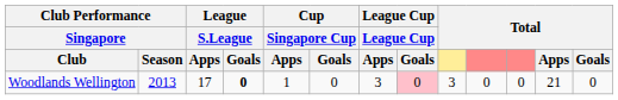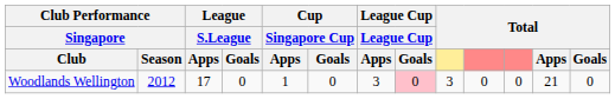 <table class="wikitable" style="text-align:center">
 <tr>
 <th colspan="2">Club Performance</th>
 <th colspan="2">League</th>
 <th colspan="2">Cup</th>
 <th colspan="2">League Cup</th>
 <th colspan="5" rowspan="2">Total</th>
 </tr>
 <tr>
 <th colspan="2"><a href='#'>Singapore</a></th>
 <th colspan="2"><a href='#'>S.League</a></th>
 <th colspan="2"><a href='#'>Singapore Cup</a></th>
 <th colspan="2"><a href='#'>League Cup</a></th>
 </tr>
 <tr>
 <th>Club</th>
 <th>Season</th>
 <th>Apps</th>
 <th>Goals</th>
 <th>Apps</th>
 <th>Goals</th>
 <th>Apps</th>
 <th>Goals</th>
 <th style="width:25px; background:#fe9;"></th>
 <th style="width:40px; background:#ff8888;"></th>
 <th style="width:25px; background:#ff8888;"></th>
 <th>Apps</th>
 <th>Goals</th>
 </tr>
 <tr>
 <td rowspan="1"><a href='#'>Woodlands Wellington</a></td>
-<td><a href='#'>2013</a></td>
+<td><a href='#'>2012</a></td>
 <td>17</td>
-<td><strong>0</strong></td>
+<td>0</td>
 <td>1</td>
 <td>0</td>
 <td>3</td>
 <td style="background: pink;">0</td>
 <td>3</td>
 <td>0</td>
 <td>0</td>
 <td>21</td>
 <td>0</td>
 </tr>
 </table>
